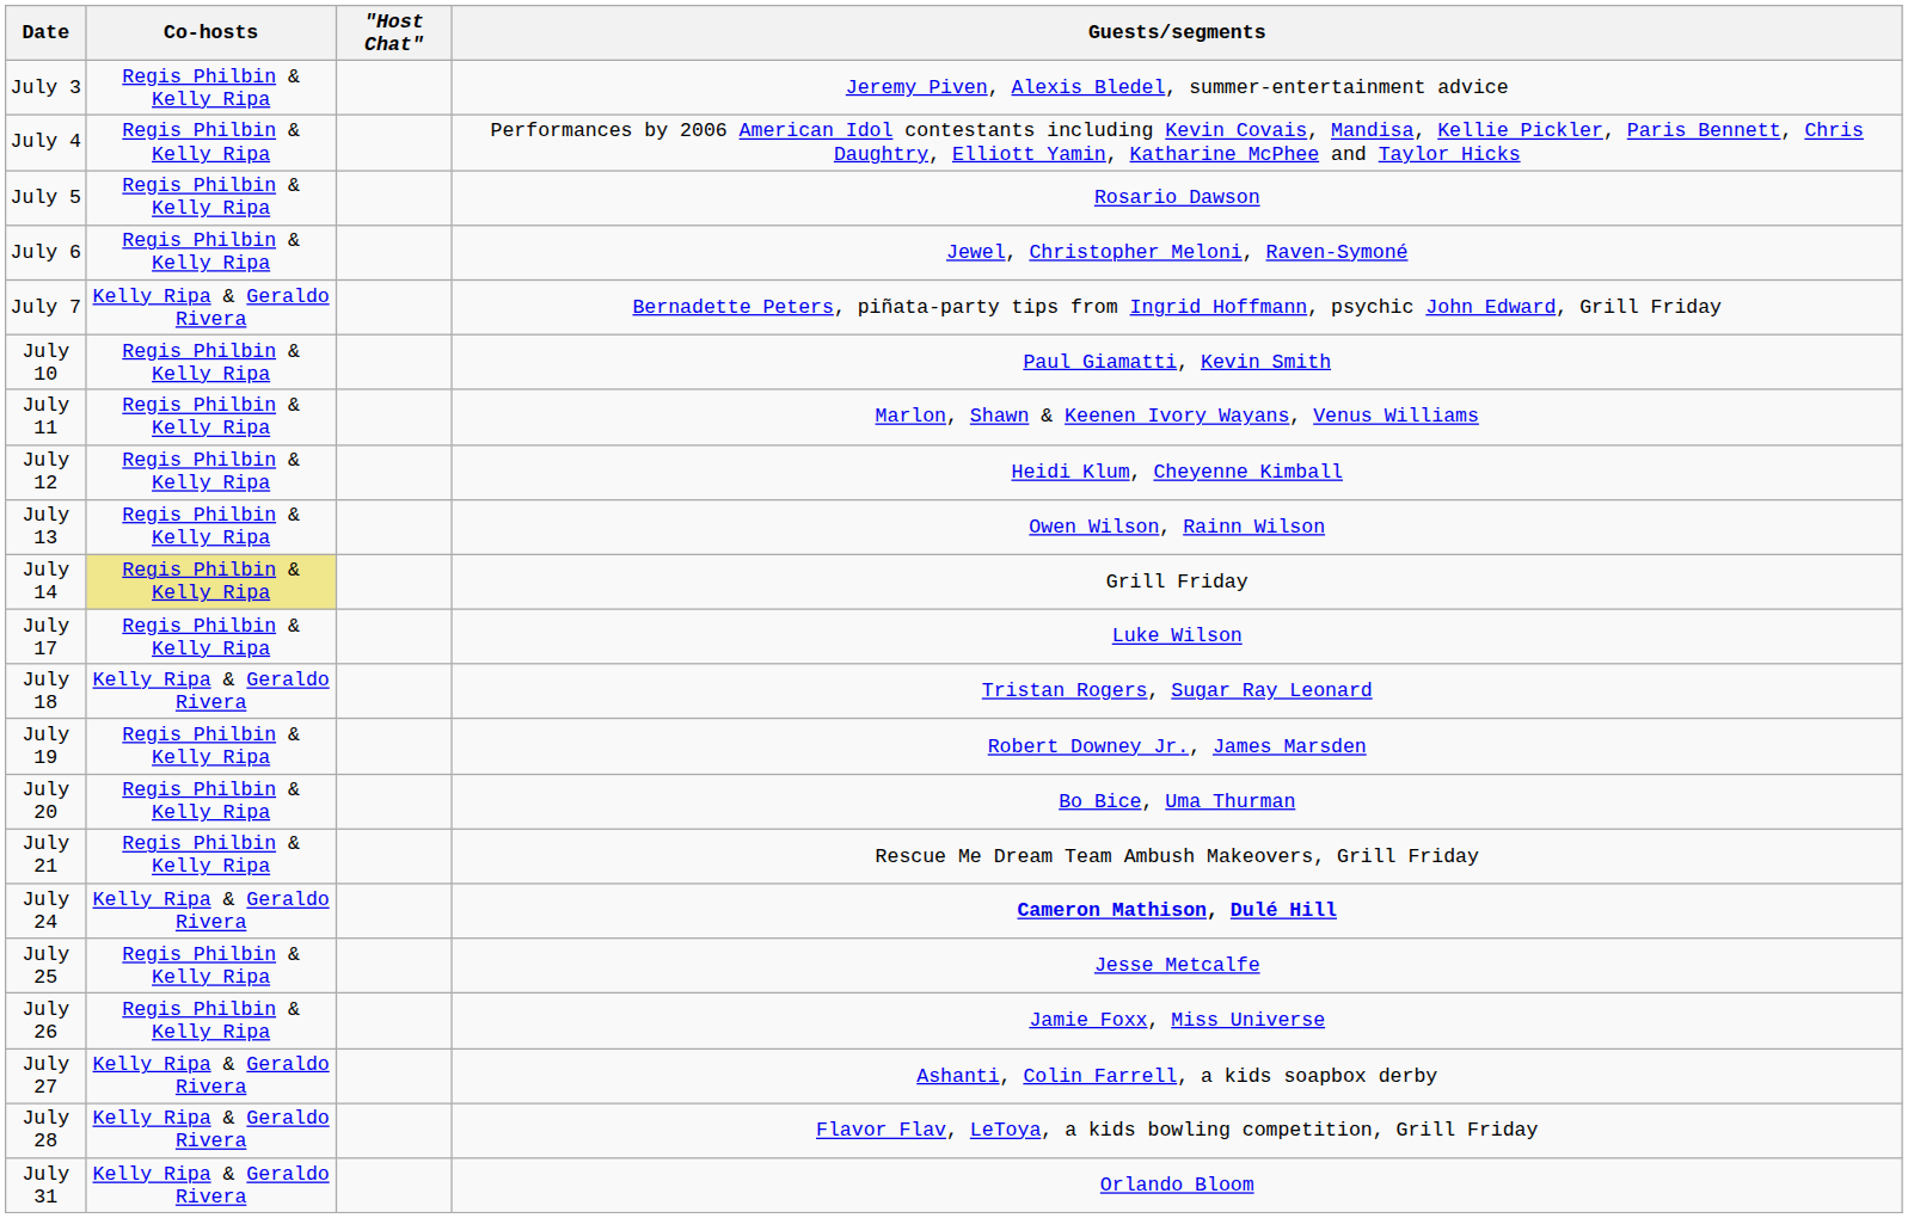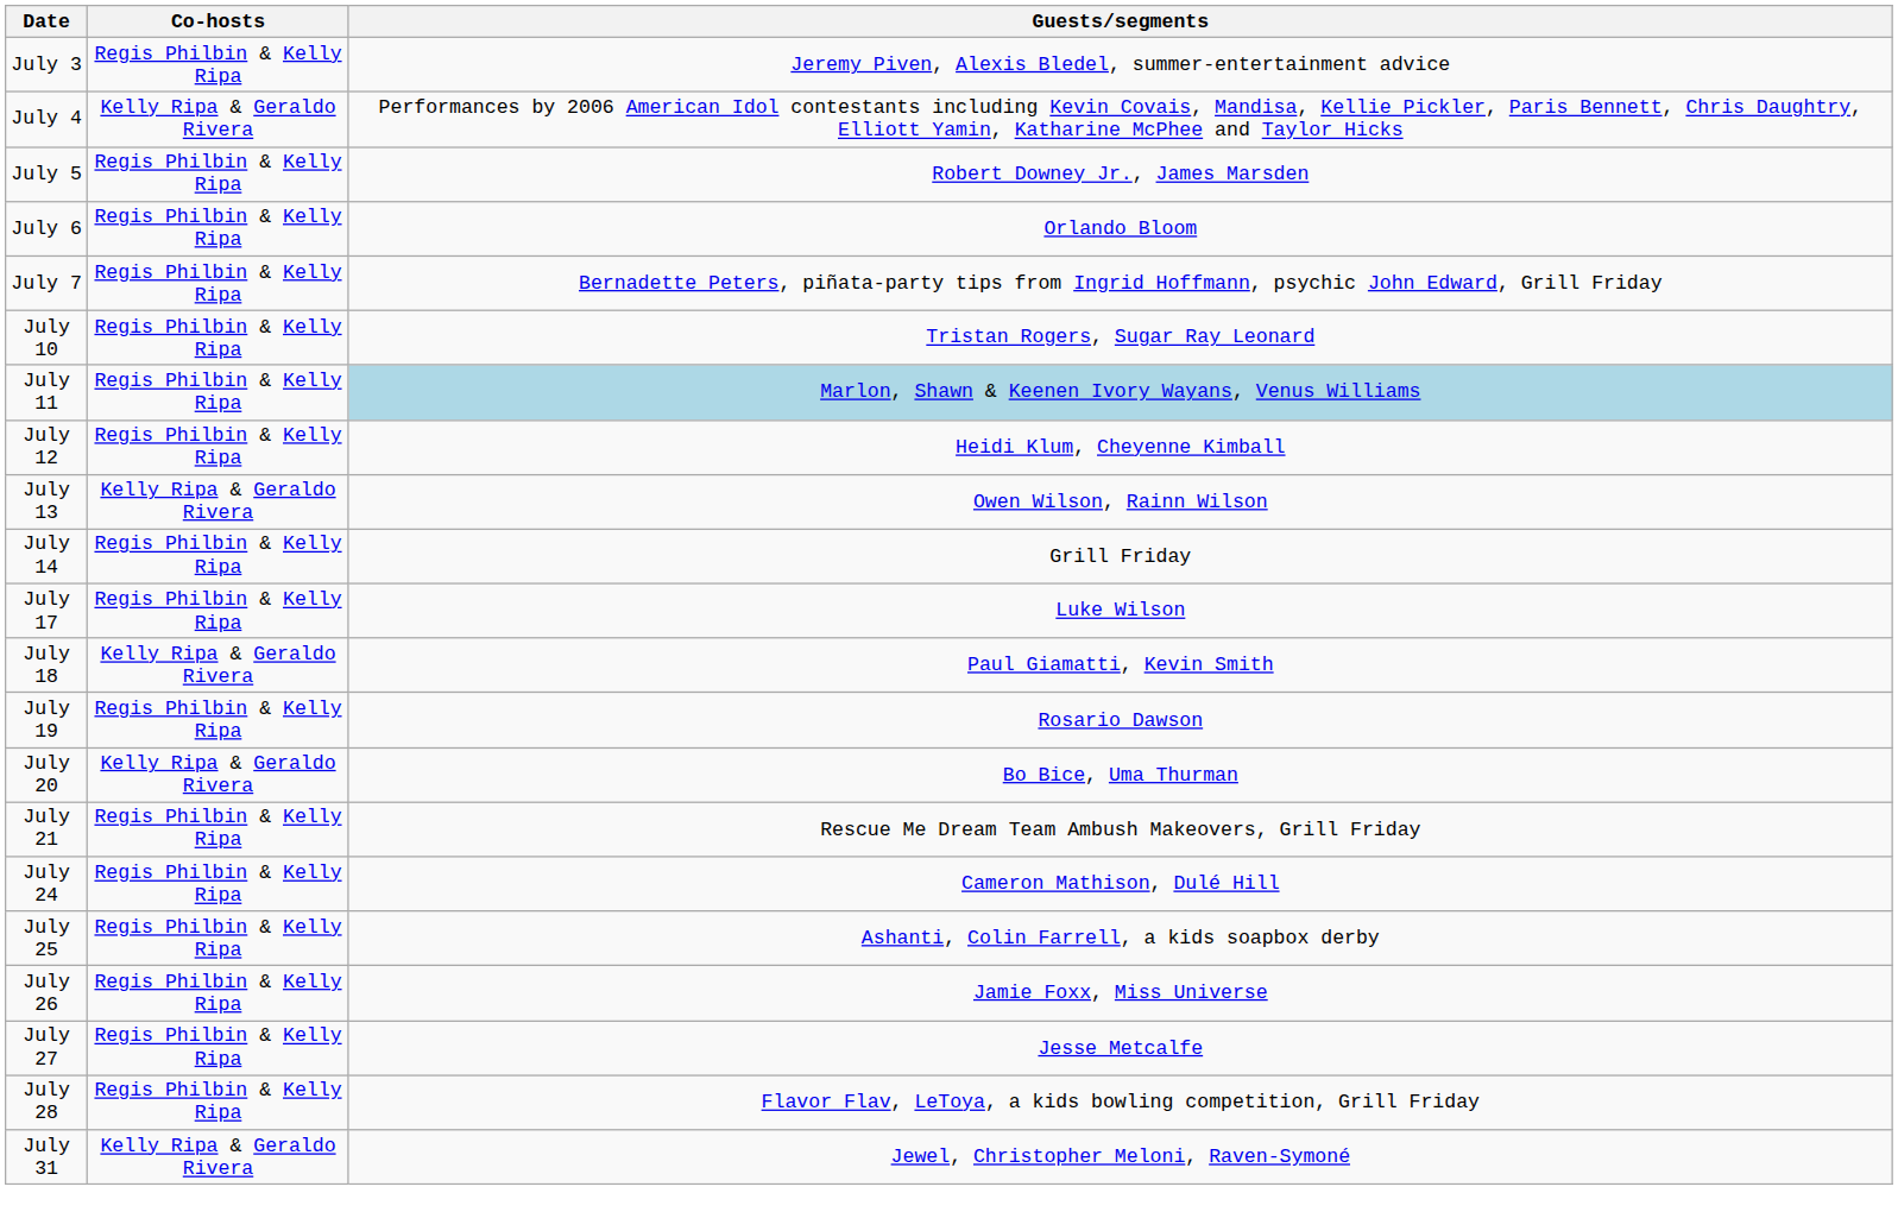 <table class="wikitable sortable" style="text-align:center;">
 <tr>
 <th>Date</th>
 <th>Co-hosts</th>
-<th><em>"Host Chat"</em></th>
 <th>Guests/segments</th>
 </tr>
 <tr>
 <td>July 3</td>
 <td><a href='#'>Regis Philbin</a> & <a href='#'>Kelly Ripa</a></td>
-<td></td>
 <td><a href='#'>Jeremy Piven</a>, <a href='#'>Alexis Bledel</a>, summer-entertainment advice</td>
 </tr>
 <tr>
 <td>July 4</td>
-<td><a href='#'>Regis Philbin</a> & <a href='#'>Kelly Ripa</a></td>
-<td></td>
+<td><a href='#'>Kelly Ripa</a> & <a href='#'>Geraldo Rivera</a></td>
 <td>Performances by 2006 <a href='#'>American Idol</a> contestants including <a href='#'>Kevin Covais</a>, <a href='#'>Mandisa</a>, <a href='#'>Kellie Pickler</a>, <a href='#'>Paris Bennett</a>, <a href='#'>Chris Daughtry</a>, <a href='#'>Elliott Yamin</a>, <a href='#'>Katharine McPhee</a> and <a href='#'>Taylor Hicks</a></td>
 </tr>
 <tr>
 <td>July 5</td>
 <td><a href='#'>Regis Philbin</a> & <a href='#'>Kelly Ripa</a></td>
-<td></td>
-<td><a href='#'>Rosario Dawson</a></td>
+<td><a href='#'>Robert Downey Jr.</a>, <a href='#'>James Marsden</a></td>
 </tr>
 <tr>
 <td>July 6</td>
 <td><a href='#'>Regis Philbin</a> & <a href='#'>Kelly Ripa</a></td>
-<td></td>
-<td><a href='#'>Jewel</a>, <a href='#'>Christopher Meloni</a>, <a href='#'>Raven-Symoné</a></td>
+<td><a href='#'>Orlando Bloom</a></td>
 </tr>
 <tr>
 <td>July 7</td>
-<td><a href='#'>Kelly Ripa</a> & <a href='#'>Geraldo Rivera</a></td>
-<td></td>
+<td><a href='#'>Regis Philbin</a> & <a href='#'>Kelly Ripa</a></td>
 <td><a href='#'>Bernadette Peters</a>, piñata-party tips from <a href='#'>Ingrid Hoffmann</a>, psychic <a href='#'>John Edward</a>, Grill Friday</td>
 </tr>
 <tr>
 <td>July 10</td>
 <td><a href='#'>Regis Philbin</a> & <a href='#'>Kelly Ripa</a></td>
-<td></td>
-<td><a href='#'>Paul Giamatti</a>, <a href='#'>Kevin Smith</a></td>
+<td><a href='#'>Tristan Rogers</a>, <a href='#'>Sugar Ray Leonard</a></td>
 </tr>
 <tr>
 <td>July 11</td>
 <td><a href='#'>Regis Philbin</a> & <a href='#'>Kelly Ripa</a></td>
-<td></td>
-<td><a href='#'>Marlon</a>, <a href='#'>Shawn</a> & <a href='#'>Keenen Ivory Wayans</a>, <a href='#'>Venus Williams</a></td>
+<td style="background: lightblue;"><a href='#'>Marlon</a>, <a href='#'>Shawn</a> & <a href='#'>Keenen Ivory Wayans</a>, <a href='#'>Venus Williams</a></td>
 </tr>
 <tr>
 <td>July 12</td>
 <td><a href='#'>Regis Philbin</a> & <a href='#'>Kelly Ripa</a></td>
-<td></td>
 <td><a href='#'>Heidi Klum</a>, <a href='#'>Cheyenne Kimball</a></td>
 </tr>
 <tr>
 <td>July 13</td>
-<td><a href='#'>Regis Philbin</a> & <a href='#'>Kelly Ripa</a></td>
-<td></td>
+<td><a href='#'>Kelly Ripa</a> & <a href='#'>Geraldo Rivera</a></td>
 <td><a href='#'>Owen Wilson</a>, <a href='#'>Rainn Wilson</a></td>
 </tr>
 <tr>
 <td>July 14</td>
-<td style="background: khaki;"><a href='#'>Regis Philbin</a> & <a href='#'>Kelly Ripa</a></td>
-<td></td>
+<td><a href='#'>Regis Philbin</a> & <a href='#'>Kelly Ripa</a></td>
 <td>Grill Friday</td>
 </tr>
 <tr>
 <td>July 17</td>
 <td><a href='#'>Regis Philbin</a> & <a href='#'>Kelly Ripa</a></td>
-<td></td>
 <td><a href='#'>Luke Wilson</a></td>
 </tr>
 <tr>
 <td>July 18</td>
 <td><a href='#'>Kelly Ripa</a> & <a href='#'>Geraldo Rivera</a></td>
-<td></td>
-<td><a href='#'>Tristan Rogers</a>, <a href='#'>Sugar Ray Leonard</a></td>
+<td><a href='#'>Paul Giamatti</a>, <a href='#'>Kevin Smith</a></td>
 </tr>
 <tr>
 <td>July 19</td>
 <td><a href='#'>Regis Philbin</a> & <a href='#'>Kelly Ripa</a></td>
-<td></td>
-<td><a href='#'>Robert Downey Jr.</a>, <a href='#'>James Marsden</a></td>
+<td><a href='#'>Rosario Dawson</a></td>
 </tr>
 <tr>
 <td>July 20</td>
-<td><a href='#'>Regis Philbin</a> & <a href='#'>Kelly Ripa</a></td>
-<td></td>
+<td><a href='#'>Kelly Ripa</a> & <a href='#'>Geraldo Rivera</a></td>
 <td><a href='#'>Bo Bice</a>, <a href='#'>Uma Thurman</a></td>
 </tr>
 <tr>
 <td>July 21</td>
 <td><a href='#'>Regis Philbin</a> & <a href='#'>Kelly Ripa</a></td>
-<td></td>
 <td>Rescue Me Dream Team Ambush Makeovers, Grill Friday</td>
 </tr>
 <tr>
 <td>July 24</td>
-<td><a href='#'>Kelly Ripa</a> & <a href='#'>Geraldo Rivera</a></td>
-<td></td>
-<td><strong><a href='#'>Cameron Mathison</a>, <a href='#'>Dulé Hill</a></strong></td>
+<td><a href='#'>Regis Philbin</a> & <a href='#'>Kelly Ripa</a></td>
+<td><a href='#'>Cameron Mathison</a>, <a href='#'>Dulé Hill</a></td>
 </tr>
 <tr>
 <td>July 25</td>
 <td><a href='#'>Regis Philbin</a> & <a href='#'>Kelly Ripa</a></td>
-<td></td>
-<td><a href='#'>Jesse Metcalfe</a></td>
+<td><a href='#'>Ashanti</a>, <a href='#'>Colin Farrell</a>, a kids soapbox derby</td>
 </tr>
 <tr>
 <td>July 26</td>
 <td><a href='#'>Regis Philbin</a> & <a href='#'>Kelly Ripa</a></td>
-<td></td>
 <td><a href='#'>Jamie Foxx</a>, <a href='#'>Miss Universe</a></td>
 </tr>
 <tr>
 <td>July 27</td>
-<td><a href='#'>Kelly Ripa</a> & <a href='#'>Geraldo Rivera</a></td>
-<td></td>
-<td><a href='#'>Ashanti</a>, <a href='#'>Colin Farrell</a>, a kids soapbox derby</td>
+<td><a href='#'>Regis Philbin</a> & <a href='#'>Kelly Ripa</a></td>
+<td><a href='#'>Jesse Metcalfe</a></td>
 </tr>
 <tr>
 <td>July 28</td>
-<td><a href='#'>Kelly Ripa</a> & <a href='#'>Geraldo Rivera</a></td>
-<td></td>
+<td><a href='#'>Regis Philbin</a> & <a href='#'>Kelly Ripa</a></td>
 <td><a href='#'>Flavor Flav</a>, <a href='#'>LeToya</a>, a kids bowling competition, Grill Friday</td>
 </tr>
 <tr>
 <td>July 31</td>
 <td><a href='#'>Kelly Ripa</a> & <a href='#'>Geraldo Rivera</a></td>
-<td></td>
-<td><a href='#'>Orlando Bloom</a></td>
+<td><a href='#'>Jewel</a>, <a href='#'>Christopher Meloni</a>, <a href='#'>Raven-Symoné</a></td>
 </tr>
 </table>
